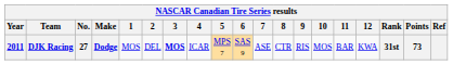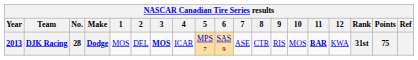 <table class="wikitable" style="text-align:center; font-size:75%">
 <tr>
 <th colspan=45><a href='#'>NASCAR Canadian Tire Series</a> results</th>
 </tr>
 <tr>
 <th>Year</th>
 <th>Team</th>
 <th>No.</th>
 <th>Make</th>
 <th>1</th>
 <th>2</th>
 <th>3</th>
 <th>4</th>
 <th>5</th>
 <th>6</th>
 <th>7</th>
 <th>8</th>
 <th>9</th>
 <th>10</th>
 <th>11</th>
 <th>12</th>
 <th>Rank</th>
 <th>Points</th>
 <th>Ref</th>
 </tr>
 <tr>
-<th><a href='#'>2011</a></th>
+<th><a href='#'>2013</a></th>
 <th><a href='#'>DJK Racing</a></th>
-<th>27</th>
+<th>28</th>
 <th><a href='#'>Dodge</a></th>
 <td><a href='#'>MOS</a></td>
 <td><a href='#'>DEL</a></td>
 <td><strong><a href='#'>MOS</a></strong></td>
 <td><a href='#'>ICAR</a></td>
 <td style="background:#FFDF9F;"><a href='#'>MPS</a><br><small>7</small></td>
 <td style="background:#FFDF9F;"><a href='#'>SAS</a><br><small>9</small></td>
 <td><a href='#'>ASE</a></td>
 <td><a href='#'>CTR</a></td>
 <td><a href='#'>RIS</a></td>
 <td><a href='#'>MOS</a></td>
-<td><a href='#'>BAR</a></td>
+<td><strong><a href='#'>BAR</a></strong></td>
 <td><a href='#'>KWA</a></td>
 <th>31st</th>
-<th>73</th>
+<th>75</th>
 <th></th>
 </tr>
 </table>
